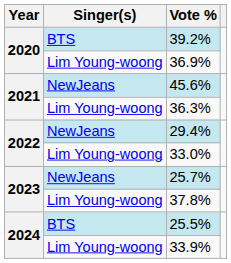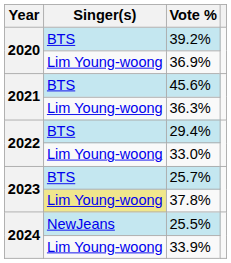 <table class="wikitable plainrowheaders sortable">
 <tr>
 <th scope="col">Year</th>
 <th scope="col">Singer(s)</th>
 <th scope="col">Vote %</th>
 <th scope="col" class="unsortable"></th>
 </tr>
 <tr>
 <th scope="row" rowspan="2">2020</th>
 <td style="background:#C4E7F0"> <a href='#'>BTS</a></td>
 <td style="background:#C4E7F0">39.2%</td>
 <td rowspan="2"></td>
 </tr>
 <tr>
 <td> <a href='#'>Lim Young-woong</a></td>
 <td>36.9%</td>
 </tr>
 <tr>
 <th scope="row" rowspan="2">2021</th>
-<td style="background:#C4E7F0"> <a href='#'>NewJeans</a></td>
+<td style="background:#C4E7F0"> <a href='#'>BTS</a></td>
 <td style="background:#C4E7F0">45.6%</td>
 <td rowspan="2"></td>
 </tr>
 <tr>
 <td> <a href='#'>Lim Young-woong</a></td>
 <td>36.3%</td>
 </tr>
 <tr>
 <th scope="row" rowspan="2">2022</th>
-<td style="background:#C4E7F0"> <a href='#'>NewJeans</a></td>
+<td style="background:#C4E7F0"> <a href='#'>BTS</a></td>
 <td style="background:#C4E7F0">29.4%</td>
 <td rowspan="2"></td>
 </tr>
 <tr>
 <td> <a href='#'>Lim Young-woong</a></td>
 <td>33.0%</td>
 </tr>
 <tr>
 <th scope="row" rowspan="2">2023</th>
-<td style="background:#C4E7F0"> <a href='#'>NewJeans</a></td>
+<td style="background:#C4E7F0"> <a href='#'>BTS</a></td>
 <td style="background:#C4E7F0">25.7%</td>
 <td rowspan="2"></td>
 </tr>
 <tr>
-<td> <a href='#'>Lim Young-woong</a></td>
+<td style="background: khaki;"> <a href='#'>Lim Young-woong</a></td>
 <td>37.8%</td>
 </tr>
 <tr>
 <th scope="row" rowspan="2">2024</th>
-<td style="background:#C4E7F0"> <a href='#'>BTS</a></td>
+<td style="background:#C4E7F0"> <a href='#'>NewJeans</a></td>
 <td style="background:#C4E7F0">25.5%</td>
 <td rowspan="2"></td>
 </tr>
 <tr>
 <td> <a href='#'>Lim Young-woong</a></td>
 <td>33.9%</td>
 </tr>
 </table>
